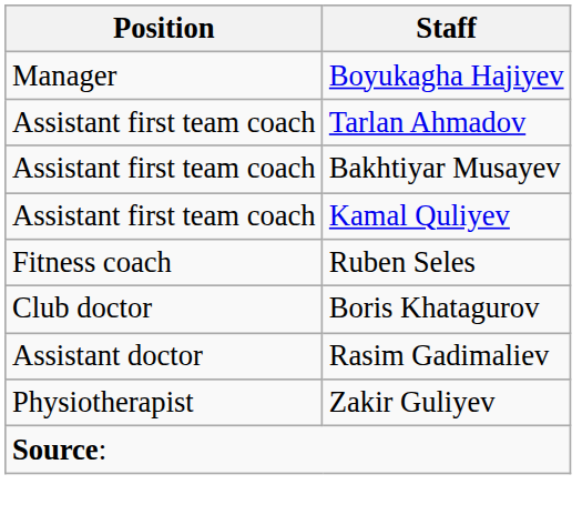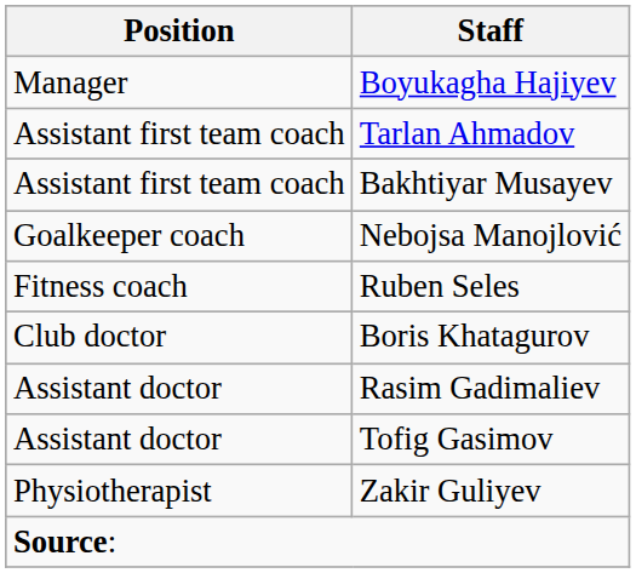 <table class="wikitable">
 <tr>
 <th>Position</th>
 <th>Staff</th>
 </tr>
 <tr>
 <td>Manager</td>
 <td> <a href='#'>Boyukagha Hajiyev</a></td>
 </tr>
 <tr>
 <td>Assistant first team coach</td>
 <td> <a href='#'>Tarlan Ahmadov</a></td>
 </tr>
 <tr>
 <td>Assistant first team coach</td>
 <td> Bakhtiyar Musayev</td>
 </tr>
 <tr>
-<td>Assistant first team coach</td>
-<td> <a href='#'>Kamal Quliyev</a></td>
+<td>Goalkeeper coach</td>
+<td> Nebojsa Manojlović</td>
 </tr>
 <tr>
 <td>Fitness coach</td>
 <td> Ruben Seles</td>
 </tr>
 <tr>
 <td>Club doctor</td>
 <td> Boris Khatagurov</td>
 </tr>
 <tr>
 <td>Assistant doctor</td>
 <td> Rasim Gadimaliev</td>
 </tr>
 <tr>
+<td>Assistant doctor</td>
+<td> Tofig Gasimov</td>
+</tr>
+<tr>
 <td>Physiotherapist</td>
 <td> Zakir Guliyev</td>
 </tr>
 <tr>
 <td colspan="2"><strong>Source</strong>: <span> </span></td>
 </tr>
 </table>
